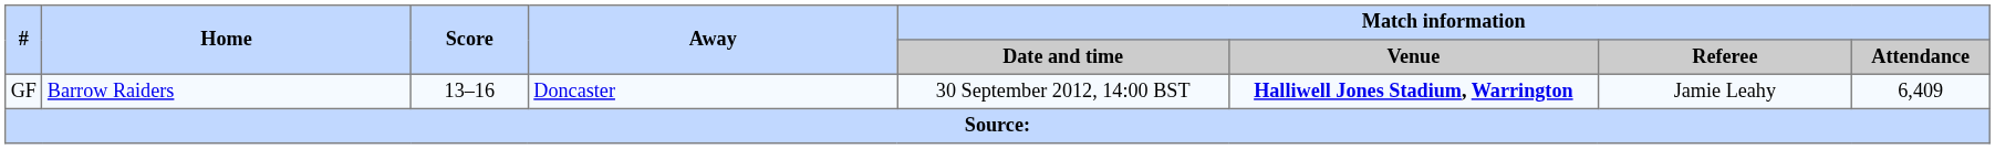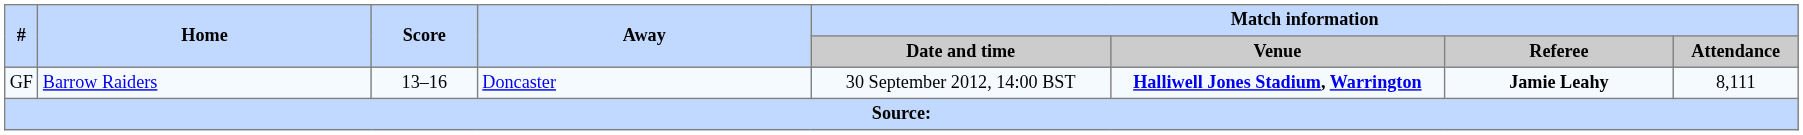 <table border=1 style="border-collapse:collapse; font-size:80%; text-align:center;" cellpadding=3 cellspacing=0 width=100%>
 <tr bgcolor=#C1D8FF>
 <th rowspan=2>#</th>
 <th rowspan=2 width=19%>Home</th>
 <th rowspan=2 width=6%>Score</th>
 <th rowspan=2 width=19%>Away</th>
 <th colspan=6>Match information</th>
 </tr>
 <tr bgcolor=#CCCCCC>
 <th width=17%>Date and time</th>
 <th width=19%>Venue</th>
 <th width=13%>Referee</th>
 <th width=7%>Attendance</th>
 </tr>
 <tr bgcolor=#F5FAFF>
 <td>GF</td>
 <td align=left> <a href='#'>Barrow Raiders</a></td>
 <td>13–16</td>
 <td align=left> <a href='#'>Doncaster</a></td>
 <td>30 September 2012, 14:00 BST</td>
 <td><strong><a href='#'>Halliwell Jones Stadium</a>, <a href='#'>Warrington</a></strong></td>
-<td>Jamie Leahy</td>
-<td>6,409</td>
+<td><strong>Jamie Leahy</strong></td>
+<td>8,111</td>
 </tr>
 <tr bgcolor=#C1D8FF>
 <th colspan="10">Source:</th>
 </tr>
 </table>
